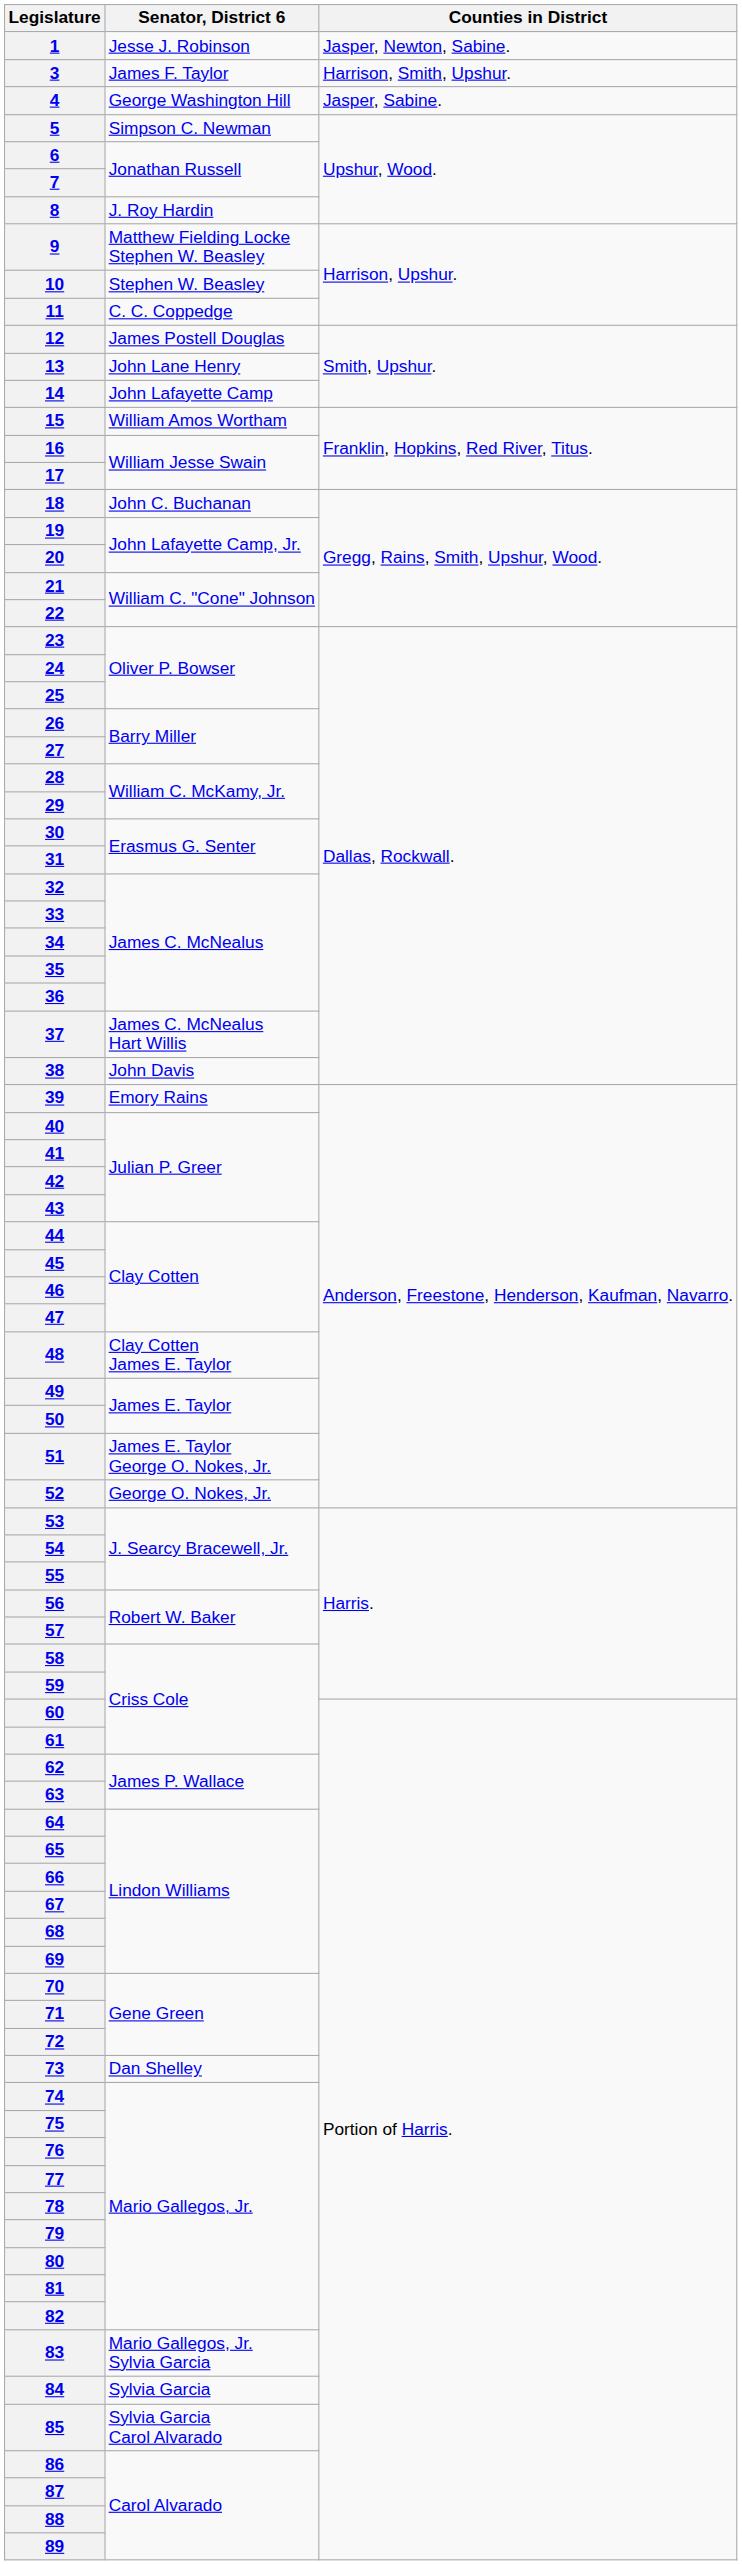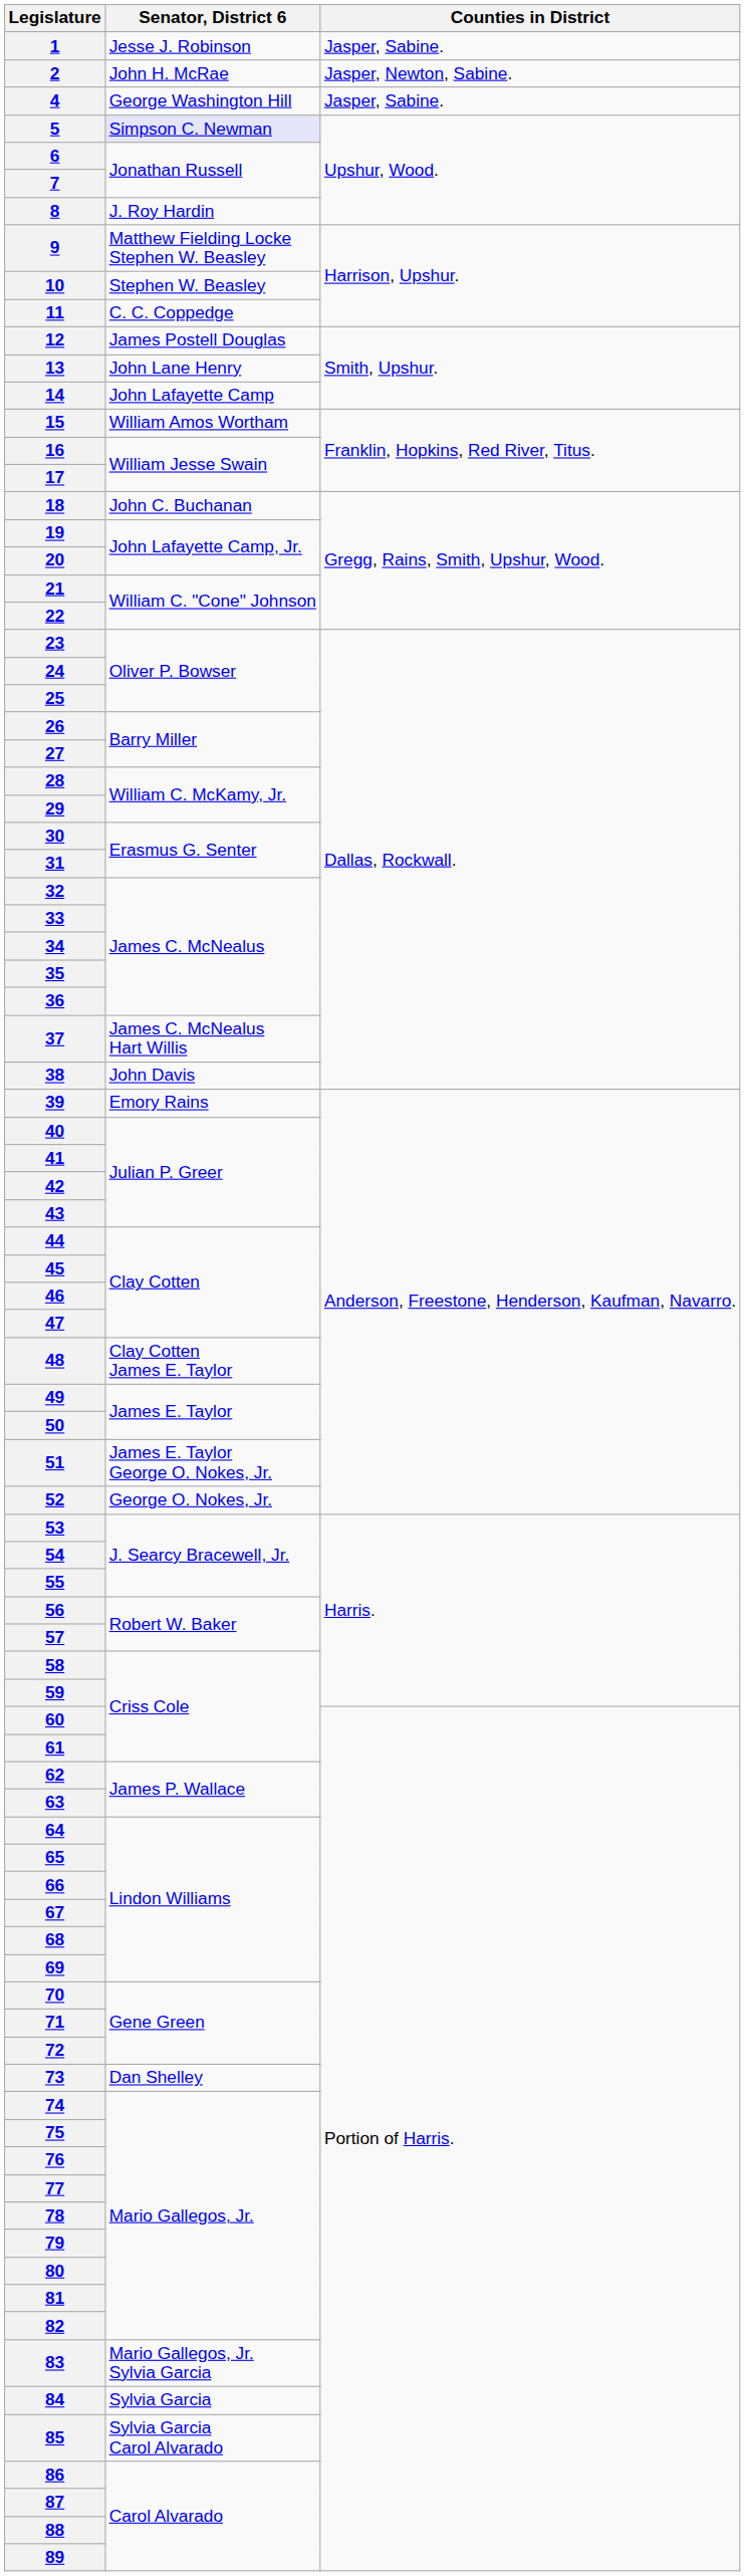 <table class="wikitable">
 <tr>
 <th>Legislature</th>
 <th>Senator, District 6</th>
 <th>Counties in District</th>
 </tr>
 <tr>
 <th><a href='#'>1</a></th>
 <td><a href='#'>Jesse J. Robinson</a></td>
-<td><a href='#'>Jasper</a>, <a href='#'>Newton</a>, <a href='#'>Sabine</a>.</td>
+<td><a href='#'>Jasper</a>, <a href='#'>Sabine</a>.</td>
 </tr>
 <tr>
-<th><a href='#'>3</a></th>
-<td><a href='#'>James F. Taylor</a></td>
-<td><a href='#'>Harrison</a>, <a href='#'>Smith</a>, <a href='#'>Upshur</a>.</td>
+<th><a href='#'>2</a></th>
+<td><a href='#'>John H. McRae</a></td>
+<td><a href='#'>Jasper</a>, <a href='#'>Newton</a>, <a href='#'>Sabine</a>.</td>
 </tr>
 <tr>
 <th><a href='#'>4</a></th>
 <td><a href='#'>George Washington Hill</a></td>
 <td><a href='#'>Jasper</a>, <a href='#'>Sabine</a>.</td>
 </tr>
 <tr>
 <th><a href='#'>5</a></th>
-<td><a href='#'>Simpson C. Newman</a></td>
+<td style="background: lavender;"><a href='#'>Simpson C. Newman</a></td>
 <td rowspan=4><a href='#'>Upshur</a>, <a href='#'>Wood</a>.</td>
 </tr>
 <tr>
 <th><a href='#'>6</a></th>
 <td rowspan=2><a href='#'>Jonathan Russell</a></td>
 </tr>
 <tr>
 <th><a href='#'>7</a></th>
 </tr>
 <tr>
 <th><a href='#'>8</a></th>
 <td><a href='#'>J. Roy Hardin</a></td>
 </tr>
 <tr>
 <th><a href='#'>9</a></th>
 <td><a href='#'>Matthew Fielding Locke</a><br><a href='#'>Stephen W. Beasley</a></td>
 <td rowspan=3><a href='#'>Harrison</a>, <a href='#'>Upshur</a>.</td>
 </tr>
 <tr>
 <th><a href='#'>10</a></th>
 <td><a href='#'>Stephen W. Beasley</a></td>
 </tr>
 <tr>
 <th><a href='#'>11</a></th>
 <td><a href='#'>C. C. Coppedge</a></td>
 </tr>
 <tr>
 <th><a href='#'>12</a></th>
 <td><a href='#'>James Postell Douglas</a></td>
 <td rowspan=3><a href='#'>Smith</a>, <a href='#'>Upshur</a>.</td>
 </tr>
 <tr>
 <th><a href='#'>13</a></th>
 <td><a href='#'>John Lane Henry</a></td>
 </tr>
 <tr>
 <th><a href='#'>14</a></th>
 <td><a href='#'>John Lafayette Camp</a></td>
 </tr>
 <tr>
 <th><a href='#'>15</a></th>
 <td><a href='#'>William Amos Wortham</a></td>
 <td rowspan=3><a href='#'>Franklin</a>, <a href='#'>Hopkins</a>, <a href='#'>Red River</a>, <a href='#'>Titus</a>.</td>
 </tr>
 <tr>
 <th><a href='#'>16</a></th>
 <td rowspan=2><a href='#'>William Jesse Swain</a></td>
 </tr>
 <tr>
 <th><a href='#'>17</a></th>
 </tr>
 <tr>
 <th><a href='#'>18</a></th>
 <td><a href='#'>John C. Buchanan</a></td>
 <td rowspan=5><a href='#'>Gregg</a>, <a href='#'>Rains</a>, <a href='#'>Smith</a>, <a href='#'>Upshur</a>, <a href='#'>Wood</a>.</td>
 </tr>
 <tr>
 <th><a href='#'>19</a></th>
 <td rowspan=2><a href='#'>John Lafayette Camp, Jr.</a></td>
 </tr>
 <tr>
 <th><a href='#'>20</a></th>
 </tr>
 <tr>
 <th><a href='#'>21</a></th>
 <td rowspan=2><a href='#'>William C. "Cone" Johnson</a></td>
 </tr>
 <tr>
 <th><a href='#'>22</a></th>
 </tr>
 <tr>
 <th><a href='#'>23</a></th>
 <td rowspan=3><a href='#'>Oliver P. Bowser</a></td>
 <td rowspan=16><a href='#'>Dallas</a>, <a href='#'>Rockwall</a>.</td>
 </tr>
 <tr>
 <th><a href='#'>24</a></th>
 </tr>
 <tr>
 <th><a href='#'>25</a></th>
 </tr>
 <tr>
 <th><a href='#'>26</a></th>
 <td rowspan=2><a href='#'>Barry Miller</a></td>
 </tr>
 <tr>
 <th><a href='#'>27</a></th>
 </tr>
 <tr>
 <th><a href='#'>28</a></th>
 <td rowspan=2><a href='#'>William C. McKamy, Jr.</a></td>
 </tr>
 <tr>
 <th><a href='#'>29</a></th>
 </tr>
 <tr>
 <th><a href='#'>30</a></th>
 <td rowspan=2><a href='#'>Erasmus G. Senter</a></td>
 </tr>
 <tr>
 <th><a href='#'>31</a></th>
 </tr>
 <tr>
 <th><a href='#'>32</a></th>
 <td rowspan=5><a href='#'>James C. McNealus</a></td>
 </tr>
 <tr>
 <th><a href='#'>33</a></th>
 </tr>
 <tr>
 <th><a href='#'>34</a></th>
 </tr>
 <tr>
 <th><a href='#'>35</a></th>
 </tr>
 <tr>
 <th><a href='#'>36</a></th>
 </tr>
 <tr>
 <th><a href='#'>37</a></th>
 <td><a href='#'>James C. McNealus</a><br><a href='#'>Hart Willis</a></td>
 </tr>
 <tr>
 <th><a href='#'>38</a></th>
 <td><a href='#'>John Davis</a></td>
 </tr>
 <tr>
 <th><a href='#'>39</a></th>
 <td><a href='#'>Emory Rains</a></td>
 <td rowspan=14><a href='#'>Anderson</a>, <a href='#'>Freestone</a>, <a href='#'>Henderson</a>, <a href='#'>Kaufman</a>, <a href='#'>Navarro</a>.</td>
 </tr>
 <tr>
 <th><a href='#'>40</a></th>
 <td rowspan=4><a href='#'>Julian P. Greer</a></td>
 </tr>
 <tr>
 <th><a href='#'>41</a></th>
 </tr>
 <tr>
 <th><a href='#'>42</a></th>
 </tr>
 <tr>
 <th><a href='#'>43</a></th>
 </tr>
 <tr>
 <th><a href='#'>44</a></th>
 <td rowspan=4><a href='#'>Clay Cotten</a></td>
 </tr>
 <tr>
 <th><a href='#'>45</a></th>
 </tr>
 <tr>
 <th><a href='#'>46</a></th>
 </tr>
 <tr>
 <th><a href='#'>47</a></th>
 </tr>
 <tr>
 <th><a href='#'>48</a></th>
 <td><a href='#'>Clay Cotten</a><br><a href='#'>James E. Taylor</a></td>
 </tr>
 <tr>
 <th><a href='#'>49</a></th>
 <td rowspan=2><a href='#'>James E. Taylor</a></td>
 </tr>
 <tr>
 <th><a href='#'>50</a></th>
 </tr>
 <tr>
 <th><a href='#'>51</a></th>
 <td><a href='#'>James E. Taylor</a><br><a href='#'>George O. Nokes, Jr.</a></td>
 </tr>
 <tr>
 <th><a href='#'>52</a></th>
 <td><a href='#'>George O. Nokes, Jr.</a></td>
 </tr>
 <tr>
 <th><a href='#'>53</a></th>
 <td rowspan=3><a href='#'>J. Searcy Bracewell, Jr.</a></td>
 <td rowspan=7><a href='#'>Harris</a>.</td>
 </tr>
 <tr>
 <th><a href='#'>54</a></th>
 </tr>
 <tr>
 <th><a href='#'>55</a></th>
 </tr>
 <tr>
 <th><a href='#'>56</a></th>
 <td rowspan=2><a href='#'>Robert W. Baker</a></td>
 </tr>
 <tr>
 <th><a href='#'>57</a></th>
 </tr>
 <tr>
 <th><a href='#'>58</a></th>
 <td rowspan=4><a href='#'>Criss Cole</a></td>
 </tr>
 <tr>
 <th><a href='#'>59</a></th>
 </tr>
 <tr>
 <th><a href='#'>60</a></th>
 <td rowspan=30>Portion of <a href='#'>Harris</a>.</td>
 </tr>
 <tr>
 <th><a href='#'>61</a></th>
 </tr>
 <tr>
 <th><a href='#'>62</a></th>
 <td rowspan=2><a href='#'>James P. Wallace</a></td>
 </tr>
 <tr>
 <th><a href='#'>63</a></th>
 </tr>
 <tr>
 <th><a href='#'>64</a></th>
 <td rowspan=6><a href='#'>Lindon Williams</a></td>
 </tr>
 <tr>
 <th><a href='#'>65</a></th>
 </tr>
 <tr>
 <th><a href='#'>66</a></th>
 </tr>
 <tr>
 <th><a href='#'>67</a></th>
 </tr>
 <tr>
 <th><a href='#'>68</a></th>
 </tr>
 <tr>
 <th><a href='#'>69</a></th>
 </tr>
 <tr>
 <th><a href='#'>70</a></th>
 <td rowspan=3><a href='#'>Gene Green</a></td>
 </tr>
 <tr>
 <th><a href='#'>71</a></th>
 </tr>
 <tr>
 <th><a href='#'>72</a></th>
 </tr>
 <tr>
 <th><a href='#'>73</a></th>
 <td><a href='#'>Dan Shelley</a></td>
 </tr>
 <tr>
 <th><a href='#'>74</a></th>
 <td rowspan=9><a href='#'>Mario Gallegos, Jr.</a></td>
 </tr>
 <tr>
 <th><a href='#'>75</a></th>
 </tr>
 <tr>
 <th><a href='#'>76</a></th>
 </tr>
 <tr>
 <th><a href='#'>77</a></th>
 </tr>
 <tr>
 <th><a href='#'>78</a></th>
 </tr>
 <tr>
 <th><a href='#'>79</a></th>
 </tr>
 <tr>
 <th><a href='#'>80</a></th>
 </tr>
 <tr>
 <th><a href='#'>81</a></th>
 </tr>
 <tr>
 <th><a href='#'>82</a></th>
 </tr>
 <tr>
 <th><a href='#'>83</a></th>
 <td><a href='#'>Mario Gallegos, Jr.</a><br><a href='#'>Sylvia Garcia</a></td>
 </tr>
 <tr>
 <th><a href='#'>84</a></th>
 <td><a href='#'>Sylvia Garcia</a></td>
 </tr>
 <tr>
 <th><a href='#'>85</a></th>
 <td><a href='#'>Sylvia Garcia</a><br><a href='#'>Carol Alvarado</a></td>
 </tr>
 <tr>
 <th><a href='#'>86</a></th>
 <td rowspan=4><a href='#'>Carol Alvarado</a></td>
 </tr>
 <tr>
 <th><a href='#'>87</a></th>
 </tr>
 <tr>
 <th><a href='#'>88</a></th>
 </tr>
 <tr>
 <th><a href='#'>89</a></th>
 </tr>
 </table>
